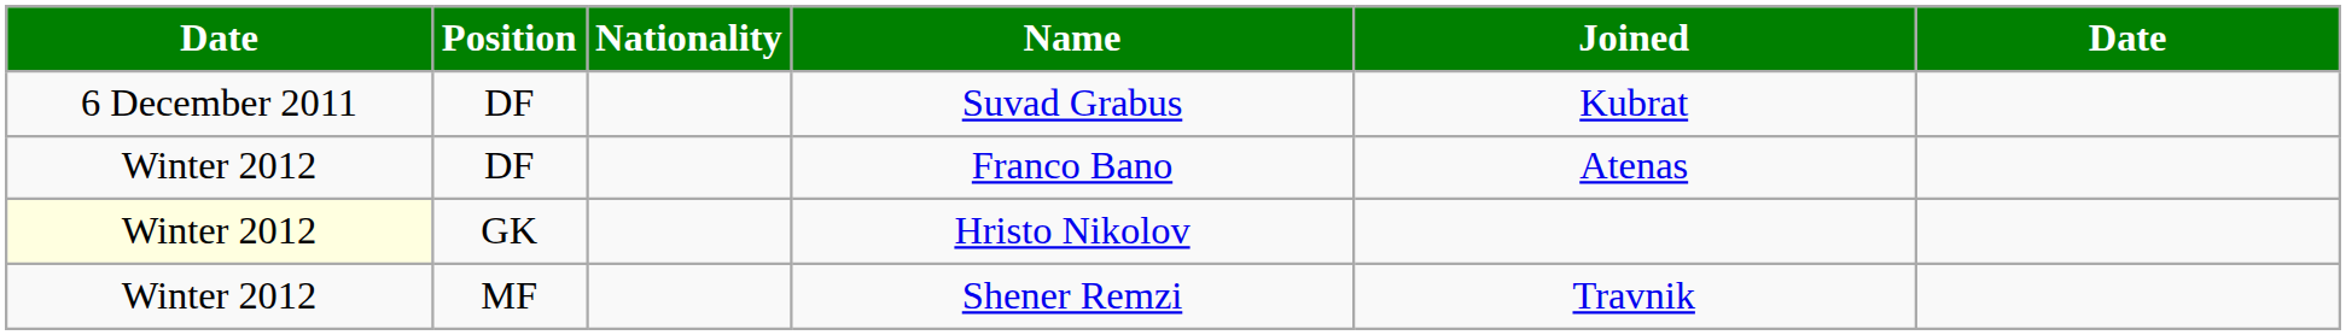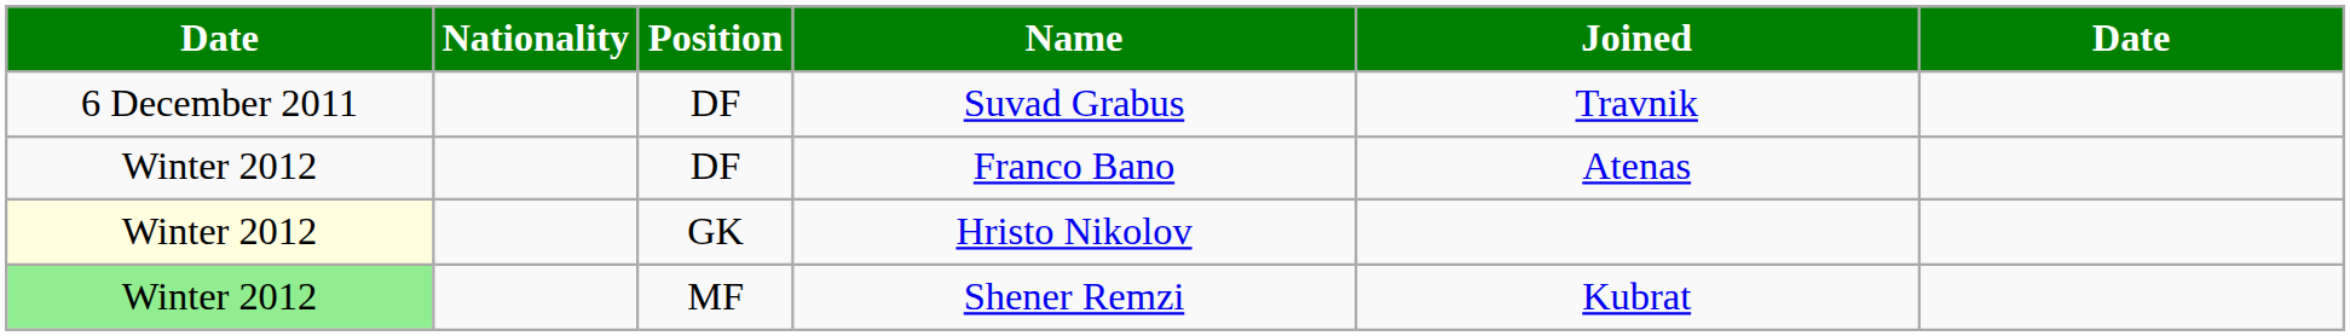 <table class="wikitable"  style="text-align:center; font-size:90%; ">
 <tr>
 <th style="background:green; color:white; width:150px;">Date</th>
+<th style="background: green; color:white; width:50px;">Nationality</th>
 <th style="background: green; color:white; width:50px;">Position</th>
-<th style="background: green; color:white; width:50px;">Nationality</th>
 <th style="background: green; color:white; width:200px;">Name</th>
 <th style="background: green; color:white; width:200px;">Joined</th>
 <th style="background: green; color:white; width:150px;">Date</th>
 </tr>
 <tr>
 <td>6 December 2011</td>
+<td></td>
 <td>DF</td>
-<td></td>
 <td><a href='#'>Suvad Grabus</a></td>
-<td><a href='#'>Kubrat</a></td>
+<td><a href='#'>Travnik</a></td>
 <td></td>
 </tr>
 <tr>
 <td>Winter 2012</td>
+<td></td>
 <td>DF</td>
-<td></td>
 <td><a href='#'>Franco Bano</a></td>
 <td><a href='#'>Atenas</a></td>
 <td></td>
 </tr>
 <tr>
 <td style="background: lightyellow;">Winter 2012</td>
+<td></td>
 <td>GK</td>
-<td></td>
 <td><a href='#'>Hristo Nikolov</a></td>
 <td></td>
 <td></td>
 </tr>
 <tr>
-<td>Winter 2012</td>
+<td style="background: lightgreen;">Winter 2012</td>
+<td></td>
 <td>MF</td>
-<td></td>
 <td><a href='#'>Shener Remzi</a></td>
-<td><a href='#'>Travnik</a></td>
+<td><a href='#'>Kubrat</a></td>
 <td></td>
 </tr>
 </table>
